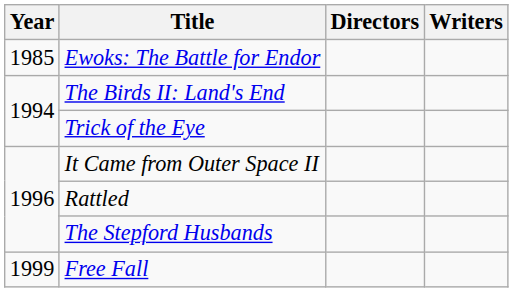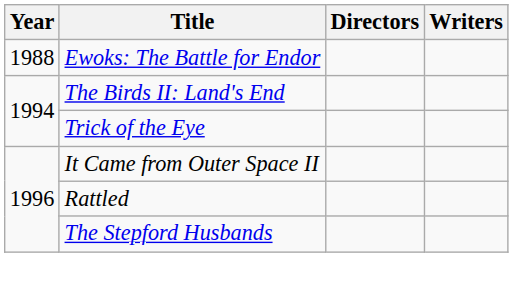 <table class="wikitable">
 <tr>
 <th>Year</th>
 <th>Title</th>
 <th>Directors</th>
 <th>Writers</th>
 </tr>
 <tr>
-<td>1985</td>
+<td>1988</td>
 <td><em><a href='#'>Ewoks: The Battle for Endor</a></em></td>
 <td></td>
 <td></td>
 </tr>
 <tr>
 <td rowspan=2>1994</td>
 <td><em><a href='#'>The Birds II: Land's End</a></em></td>
 <td></td>
 <td></td>
 </tr>
 <tr>
 <td><em><a href='#'>Trick of the Eye</a></em></td>
 <td></td>
 <td></td>
 </tr>
 <tr>
 <td rowspan=3>1996</td>
 <td><em>It Came from Outer Space II</em></td>
 <td></td>
 <td></td>
 </tr>
 <tr>
 <td><em>Rattled</em></td>
 <td></td>
 <td></td>
 </tr>
 <tr>
 <td><em><a href='#'>The Stepford Husbands</a></em></td>
 <td></td>
 <td></td>
 </tr>
-<tr>
-<td>1999</td>
-<td><em><a href='#'>Free Fall</a></em></td>
-<td></td>
-<td></td>
-</tr>
 </table>
